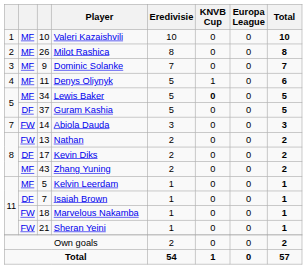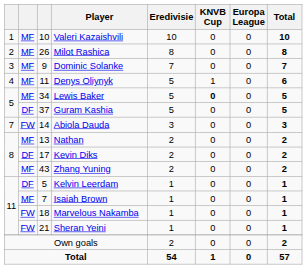 <table class="wikitable sortable" style="font-size: 95%; text-align: center;">
 <tr>
 <th width=10></th>
 <th width=10></th>
 <th width=10></th>
 <th width=150>Player</th>
 <th width=50>Eredivisie</th>
 <th width=50>KNVB Cup</th>
 <th width=50>Europa League</th>
 <th width=50>Total</th>
 </tr>
 <tr>
 <td>1</td>
 <td><a href='#'>MF</a></td>
 <td>10</td>
 <td align=left> <a href='#'>Valeri Kazaishvili</a></td>
 <td>10</td>
 <td>0</td>
 <td>0</td>
 <td><strong>10</strong></td>
 </tr>
 <tr>
 <td>2</td>
 <td><a href='#'>MF</a></td>
 <td>26</td>
 <td align=left> <a href='#'>Milot Rashica</a></td>
 <td>8</td>
 <td>0</td>
 <td>0</td>
 <td><strong>8</strong></td>
 </tr>
 <tr>
 <td>3</td>
 <td><a href='#'>MF</a></td>
 <td>9</td>
 <td align=left> <a href='#'>Dominic Solanke</a></td>
 <td>7</td>
 <td>0</td>
 <td>0</td>
 <td><strong>7</strong></td>
 </tr>
 <tr>
 <td>4</td>
 <td><a href='#'>MF</a></td>
 <td>11</td>
 <td align=left> <a href='#'>Denys Oliynyk</a></td>
 <td>5</td>
 <td>1</td>
 <td>0</td>
 <td><strong>6</strong></td>
 </tr>
 <tr>
 <td rowspan="2">5</td>
 <td><a href='#'>MF</a></td>
 <td>34</td>
 <td align=left> <a href='#'>Lewis Baker</a></td>
 <td>5</td>
 <td><strong>0</strong></td>
 <td>0</td>
 <td><strong>5</strong></td>
 </tr>
 <tr>
 <td><a href='#'>DF</a></td>
 <td>37</td>
 <td align=left> <a href='#'>Guram Kashia</a></td>
 <td>5</td>
 <td>0</td>
 <td>0</td>
 <td><strong>5</strong></td>
 </tr>
 <tr>
 <td>7</td>
 <td><a href='#'>FW</a></td>
 <td>14</td>
 <td align=left> <a href='#'>Abiola Dauda</a></td>
 <td>3</td>
 <td>0</td>
 <td>0</td>
 <td><strong>3</strong></td>
 </tr>
 <tr>
 <td rowspan="3">8</td>
-<td><a href='#'>FW</a></td>
+<td><a href='#'>MF</a></td>
 <td>13</td>
 <td align=left> <a href='#'>Nathan</a></td>
 <td>2</td>
 <td>0</td>
 <td>0</td>
 <td><strong>2</strong></td>
 </tr>
 <tr>
 <td><a href='#'>DF</a></td>
 <td>17</td>
 <td align=left> <a href='#'>Kevin Diks</a></td>
 <td>2</td>
 <td>0</td>
 <td>0</td>
 <td><strong>2</strong></td>
 </tr>
 <tr>
 <td><a href='#'>MF</a></td>
 <td>43</td>
 <td align=left> <a href='#'>Zhang Yuning</a></td>
 <td>2</td>
 <td>0</td>
 <td>0</td>
 <td><strong>2</strong></td>
 </tr>
 <tr>
 <td rowspan="4">11</td>
-<td><a href='#'>MF</a></td>
+<td><a href='#'>DF</a></td>
 <td>5</td>
 <td align=left> <a href='#'>Kelvin Leerdam</a></td>
 <td>1</td>
 <td>0</td>
 <td>0</td>
 <td><strong>1</strong></td>
 </tr>
 <tr>
-<td><a href='#'>DF</a></td>
+<td><a href='#'>MF</a></td>
 <td>7</td>
 <td align=left> <a href='#'>Isaiah Brown</a></td>
 <td>1</td>
 <td>0</td>
 <td>0</td>
 <td><strong>1</strong></td>
 </tr>
 <tr>
 <td><a href='#'>FW</a></td>
 <td>18</td>
 <td align=left> <a href='#'>Marvelous Nakamba</a></td>
 <td>1</td>
 <td>0</td>
 <td>0</td>
 <td><strong>1</strong></td>
 </tr>
 <tr>
 <td><a href='#'>FW</a></td>
 <td>21</td>
 <td align=left> <a href='#'>Sheran Yeini</a></td>
 <td>1</td>
 <td>0</td>
 <td>0</td>
 <td><strong>1</strong></td>
 </tr>
 <tr>
 </tr>
 <tr class="sortbottom">
 <td colspan="4">Own goals</td>
 <td>2</td>
 <td>0</td>
 <td>0</td>
 <td><strong>2</strong></td>
 </tr>
 <tr class="sortbottom">
 <td colspan=4><strong>Total</strong></td>
 <td><strong>54</strong></td>
 <td><strong>1</strong></td>
 <td><strong>0</strong></td>
 <td><strong>57</strong></td>
 </tr>
 </table>
